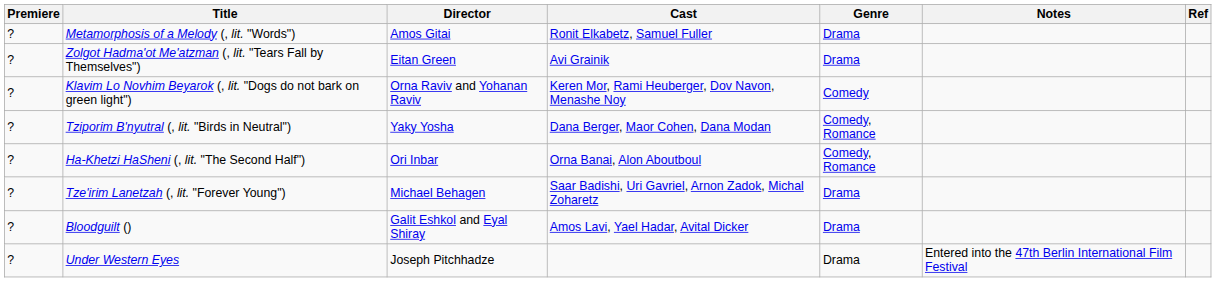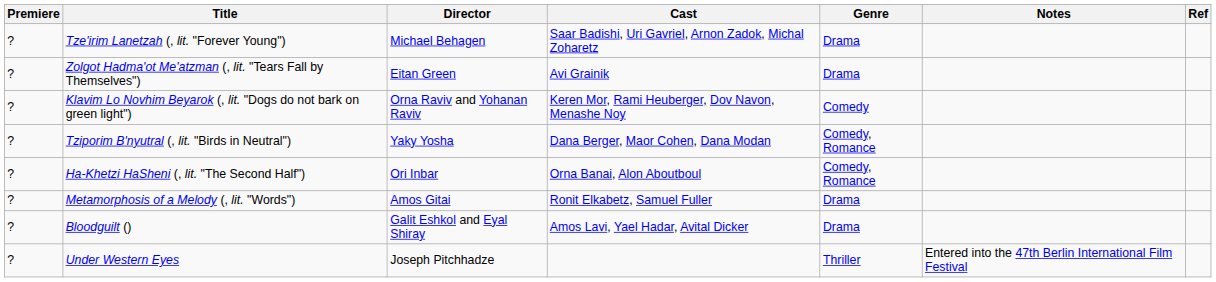 <table class="wikitable">
 <tr>
 <th>Premiere</th>
 <th>Title</th>
 <th>Director</th>
 <th>Cast</th>
 <th>Genre</th>
 <th>Notes</th>
 <th>Ref</th>
 </tr>
 <tr>
 <td>?</td>
-<td><em><a href='#'>Metamorphosis of a Melody</a></em> (, <em>lit.</em> "Words")</td>
-<td><a href='#'>Amos Gitai</a></td>
-<td><a href='#'>Ronit Elkabetz</a>, <a href='#'>Samuel Fuller</a></td>
+<td><em><a href='#'>Tze'irim Lanetzah</a></em> (, <em>lit.</em> "Forever Young")</td>
+<td><a href='#'>Michael Behagen</a></td>
+<td><a href='#'>Saar Badishi</a>, <a href='#'>Uri Gavriel</a>, <a href='#'>Arnon Zadok</a>, <a href='#'>Michal Zoharetz</a></td>
 <td><a href='#'>Drama</a></td>
 <td></td>
 <td></td>
 </tr>
 <tr>
 <td>?</td>
 <td><em><a href='#'>Zolgot Hadma'ot Me'atzman</a></em> (, <em>lit.</em> "Tears Fall by Themselves")</td>
 <td><a href='#'>Eitan Green</a></td>
 <td><a href='#'>Avi Grainik</a></td>
 <td><a href='#'>Drama</a></td>
 <td></td>
 <td></td>
 </tr>
 <tr>
 <td>?</td>
 <td><em><a href='#'>Klavim Lo Novhim Beyarok</a></em> (, <em>lit.</em> "Dogs do not bark on green light")</td>
 <td><a href='#'>Orna Raviv</a> and <a href='#'>Yohanan Raviv</a></td>
 <td><a href='#'>Keren Mor</a>, <a href='#'>Rami Heuberger</a>, <a href='#'>Dov Navon</a>, <a href='#'>Menashe Noy</a></td>
 <td><a href='#'>Comedy</a></td>
 <td></td>
 <td></td>
 </tr>
 <tr>
 <td>?</td>
 <td><em><a href='#'>Tziporim B'nyutral</a></em> (, <em>lit.</em> "Birds in Neutral")</td>
 <td><a href='#'>Yaky Yosha</a></td>
 <td><a href='#'>Dana Berger</a>, <a href='#'>Maor Cohen</a>, <a href='#'>Dana Modan</a></td>
 <td><a href='#'>Comedy</a>, <a href='#'>Romance</a></td>
 <td></td>
 <td></td>
 </tr>
 <tr>
 <td>?</td>
 <td><em><a href='#'>Ha-Khetzi HaSheni</a></em> (, <em>lit.</em> "The Second Half")</td>
 <td><a href='#'>Ori Inbar</a></td>
 <td><a href='#'>Orna Banai</a>, <a href='#'>Alon Aboutboul</a></td>
 <td><a href='#'>Comedy</a>, <a href='#'>Romance</a></td>
 <td></td>
 <td></td>
 </tr>
 <tr>
 <td>?</td>
-<td><em><a href='#'>Tze'irim Lanetzah</a></em> (, <em>lit.</em> "Forever Young")</td>
-<td><a href='#'>Michael Behagen</a></td>
-<td><a href='#'>Saar Badishi</a>, <a href='#'>Uri Gavriel</a>, <a href='#'>Arnon Zadok</a>, <a href='#'>Michal Zoharetz</a></td>
+<td><em><a href='#'>Metamorphosis of a Melody</a></em> (, <em>lit.</em> "Words")</td>
+<td><a href='#'>Amos Gitai</a></td>
+<td><a href='#'>Ronit Elkabetz</a>, <a href='#'>Samuel Fuller</a></td>
 <td><a href='#'>Drama</a></td>
 <td></td>
 <td></td>
 </tr>
 <tr>
 <td>?</td>
 <td><em><a href='#'>Bloodguilt</a></em> ()</td>
 <td><a href='#'>Galit Eshkol</a> and <a href='#'>Eyal Shiray</a></td>
 <td><a href='#'>Amos Lavi</a>, <a href='#'>Yael Hadar</a>, <a href='#'>Avital Dicker</a></td>
 <td><a href='#'>Drama</a></td>
 <td></td>
 <td></td>
 </tr>
 <tr>
 <td>?</td>
 <td><em><a href='#'>Under Western Eyes</a></em></td>
 <td>Joseph Pitchhadze</td>
 <td></td>
-<td>Drama</td>
+<td><a href='#'>Thriller</a></td>
 <td>Entered into the <a href='#'>47th Berlin International Film Festival</a></td>
 <td></td>
 </tr>
 </table>
